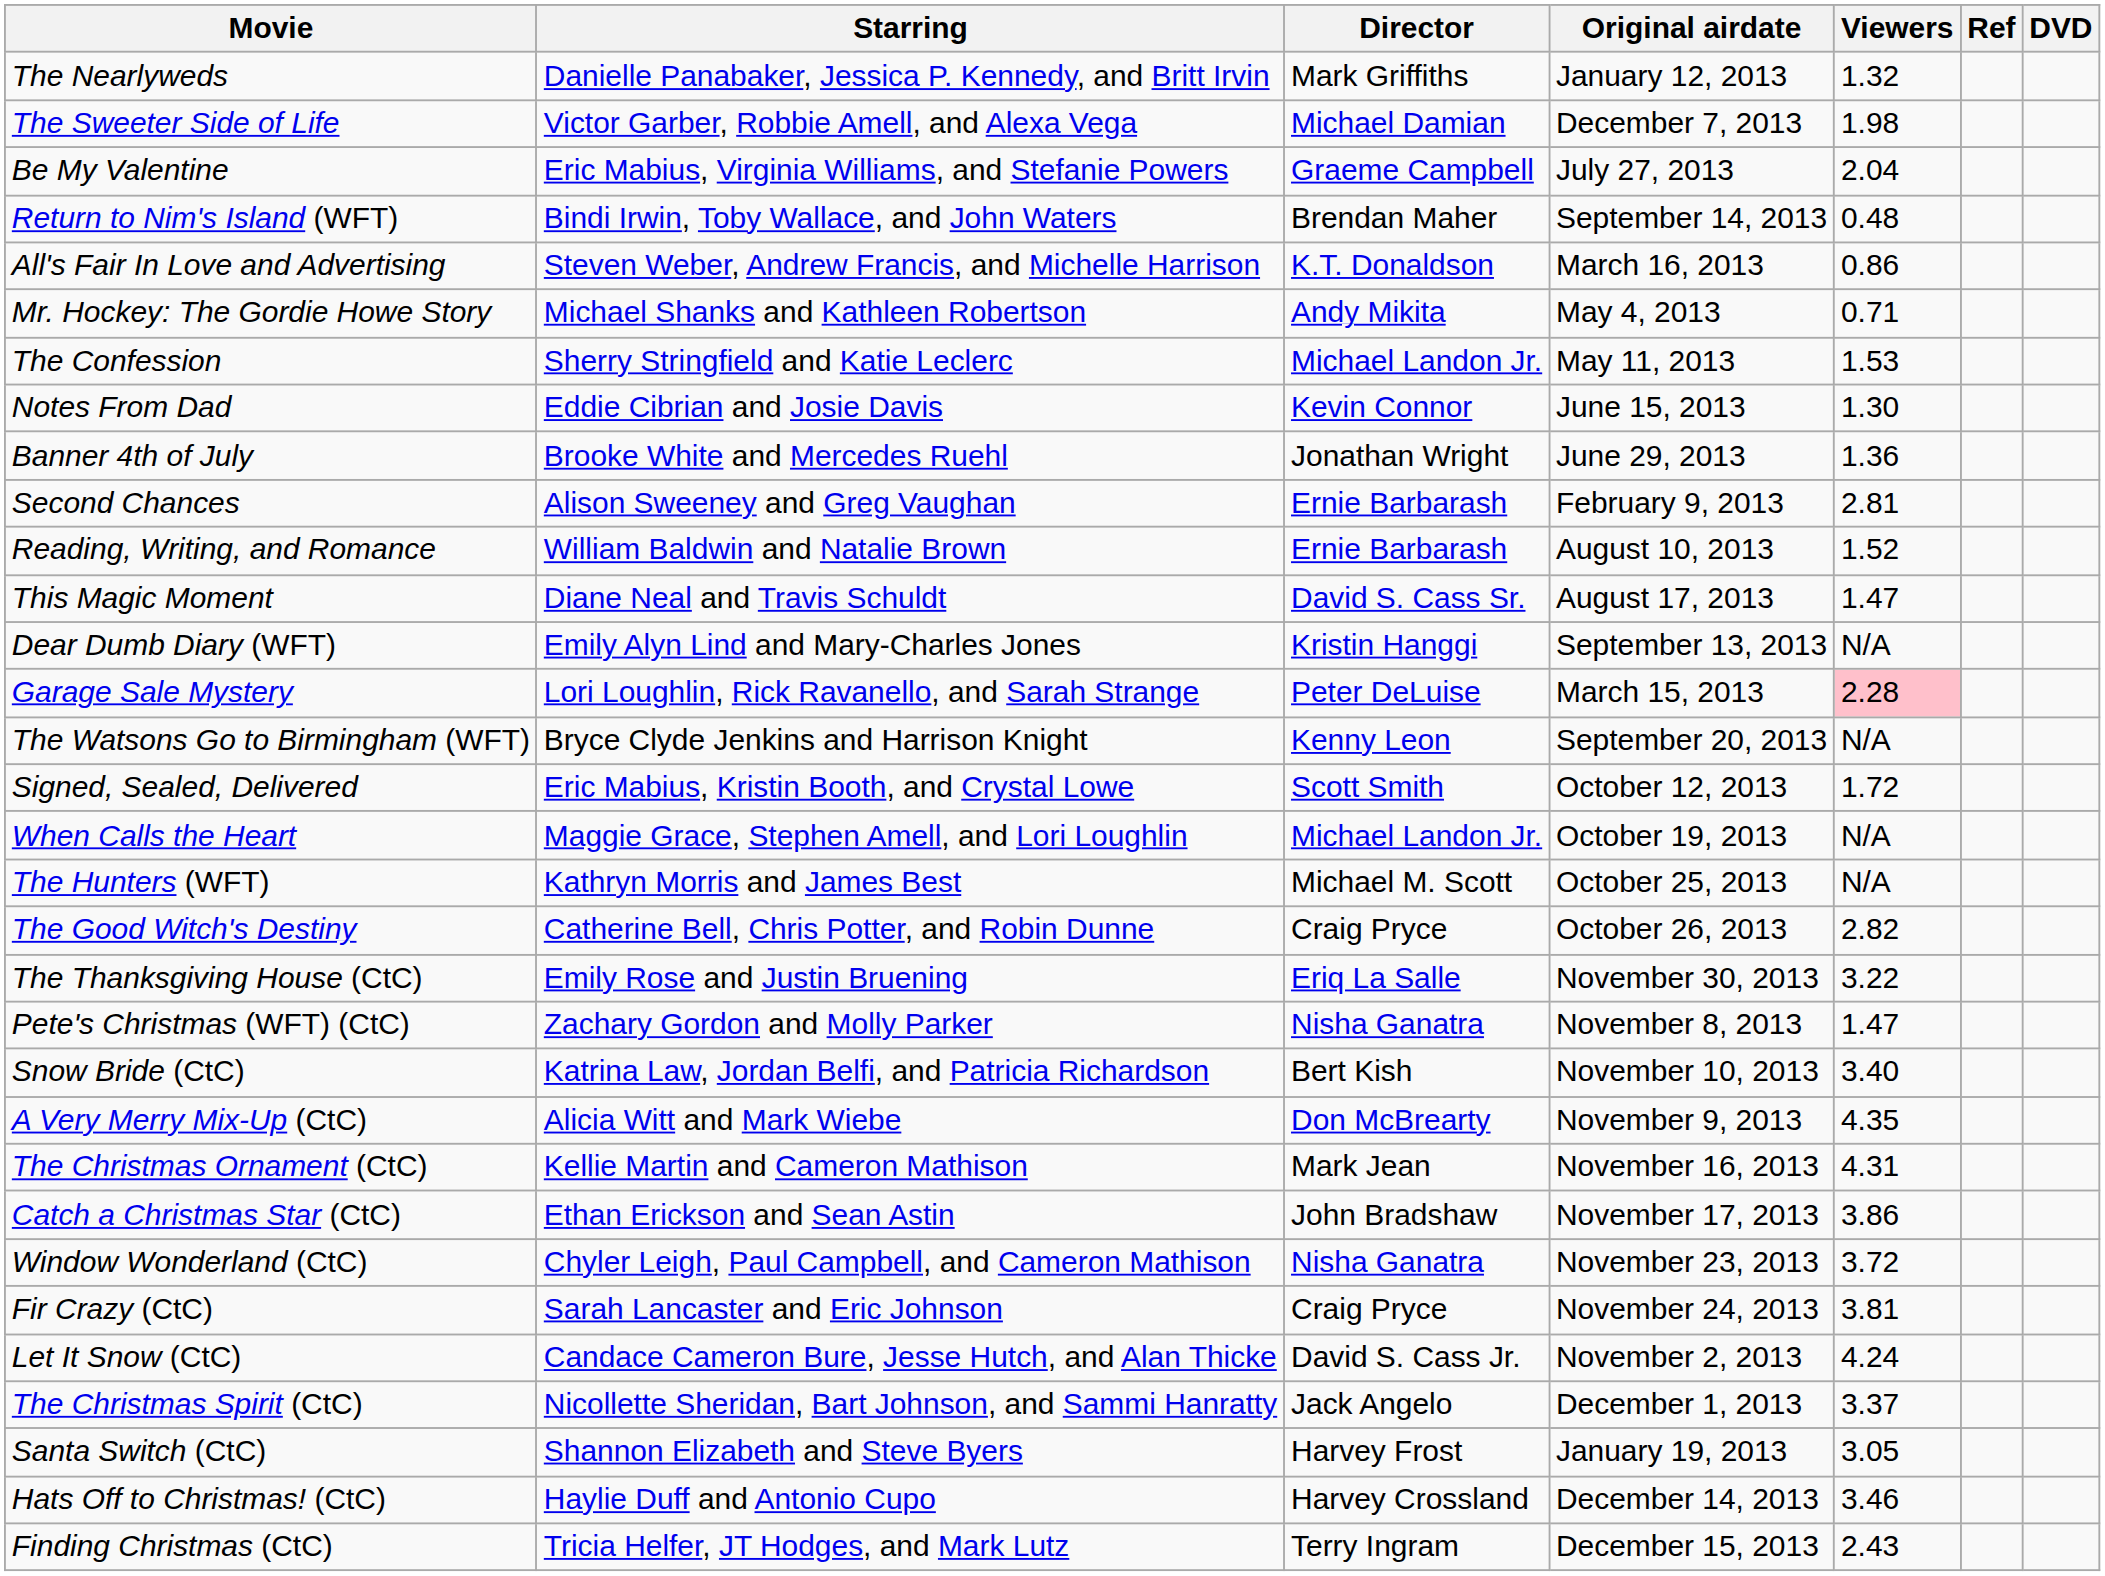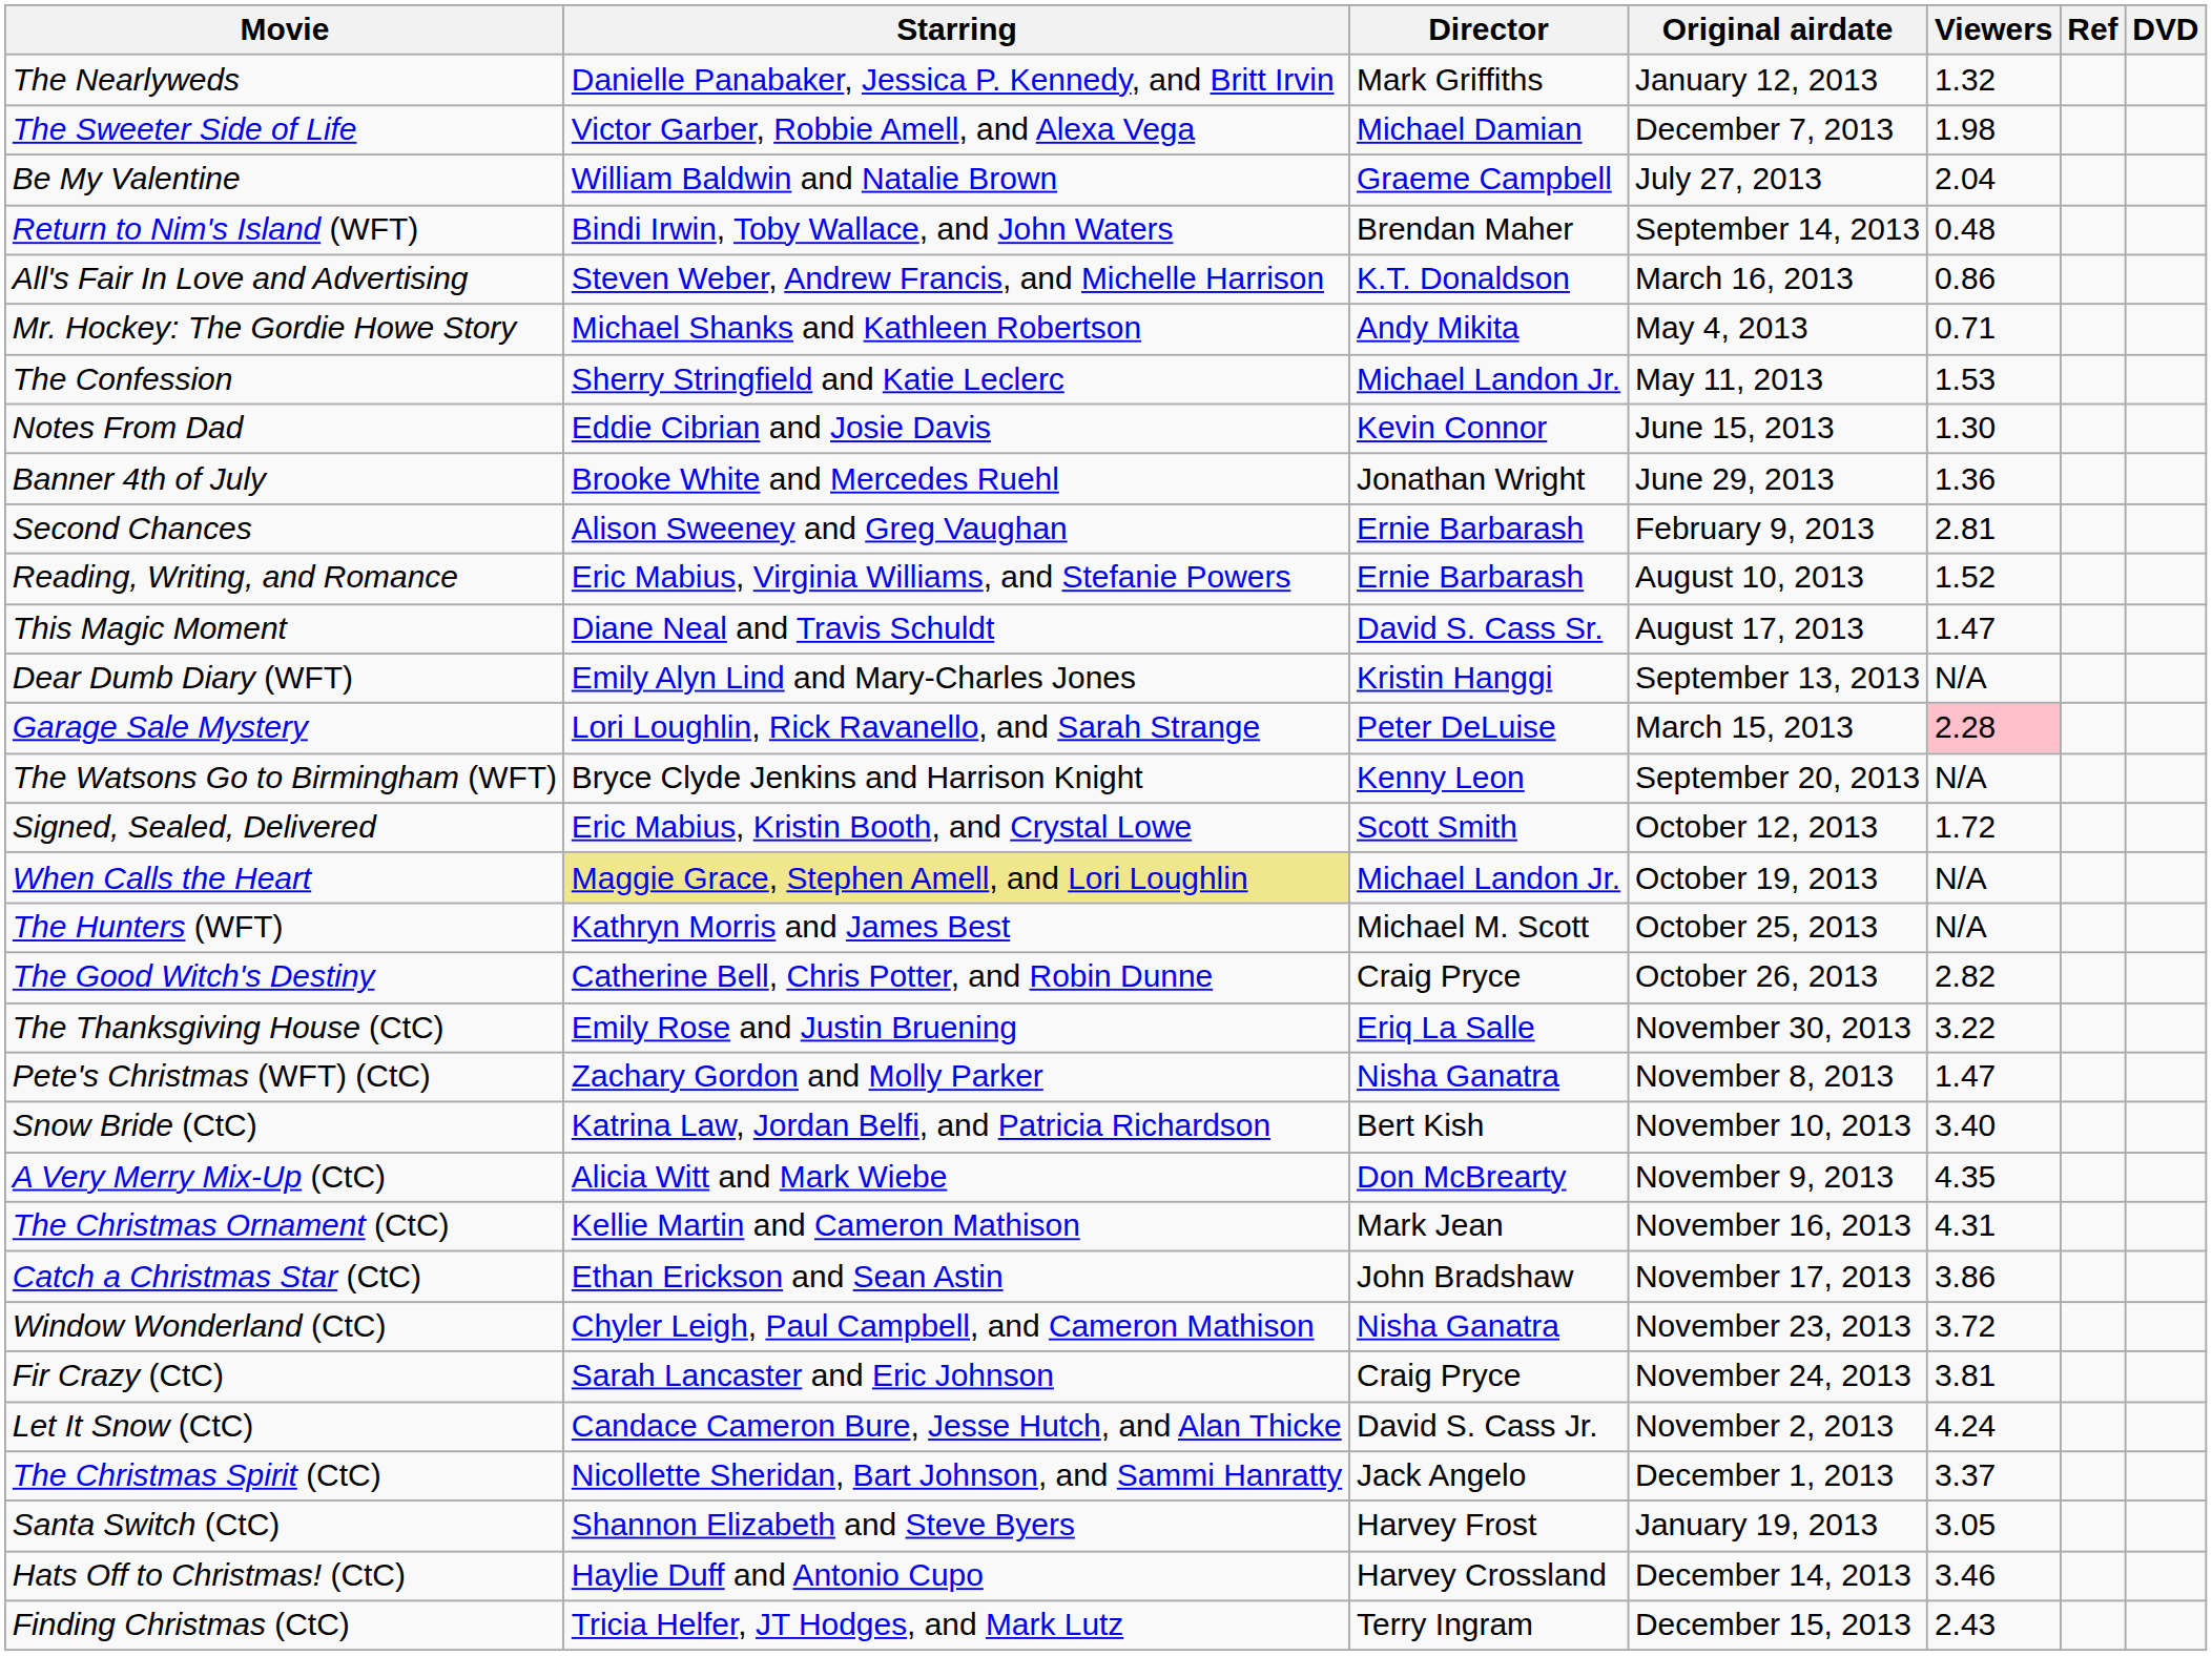 <table class="wikitable sortable">
 <tr>
 <th class="unsortable" scope="col">Movie</th>
 <th class="unsortable" scope="col">Starring</th>
 <th class="unsortable" scope="col">Director</th>
 <th class="unsortable" scope="col">Original airdate</th>
 <th scope="col">Viewers</th>
 <th class="unsortable" scope="col">Ref</th>
 <th class="unsortable" scope="col">DVD</th>
 </tr>
 <tr>
 <td><em>The Nearlyweds</em></td>
 <td><a href='#'>Danielle Panabaker</a>, <a href='#'>Jessica P. Kennedy</a>, and <a href='#'>Britt Irvin</a></td>
 <td>Mark Griffiths</td>
 <td>January 12, 2013</td>
 <td>1.32</td>
 <td></td>
 <td></td>
 </tr>
 <tr>
 <td><em><a href='#'>The Sweeter Side of Life</a></em></td>
 <td><a href='#'>Victor Garber</a>, <a href='#'>Robbie Amell</a>, and <a href='#'>Alexa Vega</a></td>
 <td><a href='#'>Michael Damian</a></td>
 <td>December 7, 2013</td>
 <td>1.98</td>
 <td></td>
 <td></td>
 </tr>
 <tr>
 <td><em>Be My Valentine</em></td>
-<td><a href='#'>Eric Mabius</a>, <a href='#'>Virginia Williams</a>, and <a href='#'>Stefanie Powers</a></td>
+<td><a href='#'>William Baldwin</a> and <a href='#'>Natalie Brown</a></td>
 <td><a href='#'>Graeme Campbell</a></td>
 <td>July 27, 2013</td>
 <td>2.04</td>
 <td></td>
 <td></td>
 </tr>
 <tr>
 <td><em><a href='#'>Return to Nim's Island</a></em> (WFT)</td>
 <td><a href='#'>Bindi Irwin</a>, <a href='#'>Toby Wallace</a>, and <a href='#'>John Waters</a></td>
 <td>Brendan Maher</td>
 <td>September 14, 2013</td>
 <td>0.48</td>
 <td></td>
 <td></td>
 </tr>
 <tr>
 <td><em>All's Fair In Love and Advertising</em></td>
 <td><a href='#'>Steven Weber</a>, <a href='#'>Andrew Francis</a>, and <a href='#'>Michelle Harrison</a></td>
 <td><a href='#'>K.T. Donaldson</a></td>
 <td>March 16, 2013</td>
 <td>0.86</td>
 <td></td>
 <td></td>
 </tr>
 <tr>
 <td><em>Mr. Hockey: The Gordie Howe Story</em></td>
 <td><a href='#'>Michael Shanks</a> and <a href='#'>Kathleen Robertson</a></td>
 <td><a href='#'>Andy Mikita</a></td>
 <td>May 4, 2013</td>
 <td>0.71</td>
 <td></td>
 <td></td>
 </tr>
 <tr>
 <td><em>The Confession</em></td>
 <td><a href='#'>Sherry Stringfield</a> and <a href='#'>Katie Leclerc</a></td>
 <td><a href='#'>Michael Landon Jr.</a></td>
 <td>May 11, 2013</td>
 <td>1.53</td>
 <td></td>
 <td></td>
 </tr>
 <tr>
 <td><em>Notes From Dad</em></td>
 <td><a href='#'>Eddie Cibrian</a> and <a href='#'>Josie Davis</a></td>
 <td><a href='#'>Kevin Connor</a></td>
 <td>June 15, 2013</td>
 <td>1.30</td>
 <td></td>
 <td></td>
 </tr>
 <tr>
 <td><em>Banner 4th of July</em></td>
 <td><a href='#'>Brooke White</a> and <a href='#'>Mercedes Ruehl</a></td>
 <td>Jonathan Wright</td>
 <td>June 29, 2013</td>
 <td>1.36</td>
 <td></td>
 <td></td>
 </tr>
 <tr>
 <td><em>Second Chances</em></td>
 <td><a href='#'>Alison Sweeney</a> and <a href='#'>Greg Vaughan</a></td>
 <td><a href='#'>Ernie Barbarash</a></td>
 <td>February 9, 2013</td>
 <td>2.81</td>
 <td></td>
 <td></td>
 </tr>
 <tr>
 <td><em>Reading, Writing, and Romance</em></td>
-<td><a href='#'>William Baldwin</a> and <a href='#'>Natalie Brown</a></td>
+<td><a href='#'>Eric Mabius</a>, <a href='#'>Virginia Williams</a>, and <a href='#'>Stefanie Powers</a></td>
 <td><a href='#'>Ernie Barbarash</a></td>
 <td>August 10, 2013</td>
 <td>1.52</td>
 <td></td>
 <td></td>
 </tr>
 <tr>
 <td><em>This Magic Moment</em></td>
 <td><a href='#'>Diane Neal</a> and <a href='#'>Travis Schuldt</a></td>
 <td><a href='#'>David S. Cass Sr.</a></td>
 <td>August 17, 2013</td>
 <td>1.47</td>
 <td></td>
 <td></td>
 </tr>
 <tr>
 <td><em>Dear Dumb Diary</em> (WFT)</td>
 <td><a href='#'>Emily Alyn Lind</a> and Mary-Charles Jones</td>
 <td><a href='#'>Kristin Hanggi</a></td>
 <td>September 13, 2013</td>
 <td>N/A</td>
 <td></td>
 <td></td>
 </tr>
 <tr>
 <td><em><a href='#'>Garage Sale Mystery</a></em></td>
 <td><a href='#'>Lori Loughlin</a>, <a href='#'>Rick Ravanello</a>, and <a href='#'>Sarah Strange</a></td>
 <td><a href='#'>Peter DeLuise</a></td>
 <td>March 15, 2013</td>
 <td style="background: pink;">2.28</td>
 <td></td>
 <td></td>
 </tr>
 <tr>
 <td><em>The Watsons Go to Birmingham</em> (WFT)</td>
 <td>Bryce Clyde Jenkins and Harrison Knight</td>
 <td><a href='#'>Kenny Leon</a></td>
 <td>September 20, 2013</td>
 <td>N/A</td>
 <td></td>
 <td></td>
 </tr>
 <tr>
 <td><em>Signed, Sealed, Delivered</em></td>
 <td><a href='#'>Eric Mabius</a>, <a href='#'>Kristin Booth</a>, and <a href='#'>Crystal Lowe</a></td>
 <td><a href='#'>Scott Smith</a></td>
 <td>October 12, 2013</td>
 <td>1.72</td>
 <td></td>
 <td></td>
 </tr>
 <tr>
 <td><em><a href='#'>When Calls the Heart</a></em></td>
-<td><a href='#'>Maggie Grace</a>, <a href='#'>Stephen Amell</a>, and <a href='#'>Lori Loughlin</a></td>
+<td style="background: khaki;"><a href='#'>Maggie Grace</a>, <a href='#'>Stephen Amell</a>, and <a href='#'>Lori Loughlin</a></td>
 <td><a href='#'>Michael Landon Jr.</a></td>
 <td>October 19, 2013</td>
 <td>N/A</td>
 <td></td>
 <td></td>
 </tr>
 <tr>
 <td><em><a href='#'>The Hunters</a></em> (WFT)</td>
 <td><a href='#'>Kathryn Morris</a> and <a href='#'>James Best</a></td>
 <td>Michael M. Scott</td>
 <td>October 25, 2013</td>
 <td>N/A</td>
 <td></td>
 <td></td>
 </tr>
 <tr>
 <td><em><a href='#'>The Good Witch's Destiny</a></em></td>
 <td><a href='#'>Catherine Bell</a>, <a href='#'>Chris Potter</a>, and <a href='#'>Robin Dunne</a></td>
 <td>Craig Pryce</td>
 <td>October 26, 2013</td>
 <td>2.82</td>
 <td></td>
 <td></td>
 </tr>
 <tr>
 <td><em>The Thanksgiving House</em> (CtC)</td>
 <td><a href='#'>Emily Rose</a> and <a href='#'>Justin Bruening</a></td>
 <td><a href='#'>Eriq La Salle</a></td>
 <td>November 30, 2013</td>
 <td>3.22</td>
 <td></td>
 <td></td>
 </tr>
 <tr>
 <td><em>Pete's Christmas</em> (WFT) (CtC)</td>
 <td><a href='#'>Zachary Gordon</a> and <a href='#'>Molly Parker</a></td>
 <td><a href='#'>Nisha Ganatra</a></td>
 <td>November 8, 2013</td>
 <td>1.47</td>
 <td></td>
 <td></td>
 </tr>
 <tr>
 <td><em>Snow Bride</em> (CtC)</td>
 <td><a href='#'>Katrina Law</a>, <a href='#'>Jordan Belfi</a>, and <a href='#'>Patricia Richardson</a></td>
 <td>Bert Kish</td>
 <td>November 10, 2013</td>
 <td>3.40</td>
 <td></td>
 <td></td>
 </tr>
 <tr>
 <td><em><a href='#'>A Very Merry Mix-Up</a></em> (CtC)</td>
 <td><a href='#'>Alicia Witt</a> and <a href='#'>Mark Wiebe</a></td>
 <td><a href='#'>Don McBrearty</a></td>
 <td>November 9, 2013</td>
 <td>4.35</td>
 <td></td>
 <td></td>
 </tr>
 <tr>
 <td><em><a href='#'>The Christmas Ornament</a></em> (CtC)</td>
 <td><a href='#'>Kellie Martin</a> and <a href='#'>Cameron Mathison</a></td>
 <td>Mark Jean</td>
 <td>November 16, 2013</td>
 <td>4.31</td>
 <td></td>
 <td></td>
 </tr>
 <tr>
 <td><em><a href='#'>Catch a Christmas Star</a></em> (CtC)</td>
 <td><a href='#'>Ethan Erickson</a> and <a href='#'>Sean Astin</a></td>
 <td>John Bradshaw</td>
 <td>November 17, 2013</td>
 <td>3.86</td>
 <td></td>
 <td></td>
 </tr>
 <tr>
 <td><em>Window Wonderland</em> (CtC)</td>
 <td><a href='#'>Chyler Leigh</a>, <a href='#'>Paul Campbell</a>, and <a href='#'>Cameron Mathison</a></td>
 <td><a href='#'>Nisha Ganatra</a></td>
 <td>November 23, 2013</td>
 <td>3.72</td>
 <td></td>
 <td></td>
 </tr>
 <tr>
 <td><em>Fir Crazy</em> (CtC)</td>
 <td><a href='#'>Sarah Lancaster</a> and <a href='#'>Eric Johnson</a></td>
 <td>Craig Pryce</td>
 <td>November 24, 2013</td>
 <td>3.81</td>
 <td></td>
 <td></td>
 </tr>
 <tr>
 <td><em>Let It Snow</em> (CtC)</td>
 <td><a href='#'>Candace Cameron Bure</a>, <a href='#'>Jesse Hutch</a>, and <a href='#'>Alan Thicke</a></td>
 <td>David S. Cass Jr.</td>
 <td>November 2, 2013</td>
 <td>4.24</td>
 <td></td>
 <td></td>
 </tr>
 <tr>
 <td><em><a href='#'>The Christmas Spirit</a></em> (CtC)</td>
 <td><a href='#'>Nicollette Sheridan</a>, <a href='#'>Bart Johnson</a>, and <a href='#'>Sammi Hanratty</a></td>
 <td>Jack Angelo</td>
 <td>December 1, 2013</td>
 <td>3.37</td>
 <td></td>
 <td></td>
 </tr>
 <tr>
 <td><em>Santa Switch</em> (CtC)</td>
 <td><a href='#'>Shannon Elizabeth</a> and <a href='#'>Steve Byers</a></td>
 <td>Harvey Frost</td>
 <td>January 19, 2013</td>
 <td>3.05</td>
 <td></td>
 <td></td>
 </tr>
 <tr>
 <td><em>Hats Off to Christmas!</em> (CtC)</td>
 <td><a href='#'>Haylie Duff</a> and <a href='#'>Antonio Cupo</a></td>
 <td>Harvey Crossland</td>
 <td>December 14, 2013</td>
 <td>3.46</td>
 <td></td>
 <td></td>
 </tr>
 <tr>
 <td><em>Finding Christmas</em> (CtC)</td>
 <td><a href='#'>Tricia Helfer</a>, <a href='#'>JT Hodges</a>, and <a href='#'>Mark Lutz</a></td>
 <td>Terry Ingram</td>
 <td>December 15, 2013</td>
 <td>2.43</td>
 <td></td>
 <td></td>
 </tr>
 </table>
